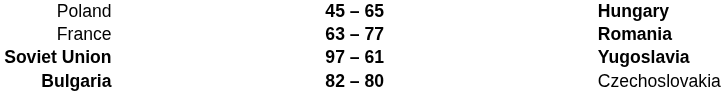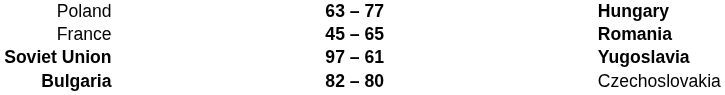 <table width=75% cellspacing=1>
 <tr>
 <th width=25%></th>
 <th width=25%></th>
 <th width=25%></th>
 </tr>
 <tr style=font-size:90%>
 <td align=right>Poland</td>
-<td align=center><strong>45 – 65</strong></td>
+<td align=center><strong>63 – 77</strong></td>
 <td><strong>Hungary</strong></td>
 </tr>
 <tr style=font-size:90%>
 <td align=right>France</td>
-<td align=center><strong>63 – 77</strong></td>
+<td align=center><strong>45 – 65</strong></td>
 <td><strong>Romania</strong></td>
 </tr>
 <tr style=font-size:90%>
 <td align=right><strong>Soviet Union</strong></td>
 <td align=center><strong>97 – 61</strong></td>
 <td><strong>Yugoslavia</strong></td>
 </tr>
 <tr style=font-size:90%>
 <td align=right><strong>Bulgaria</strong></td>
 <td align=center><strong>82 – 80</strong></td>
 <td>Czechoslovakia</td>
 </tr>
 </table>
